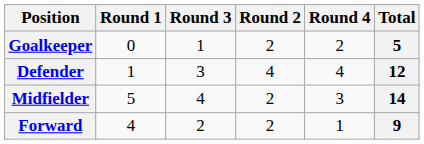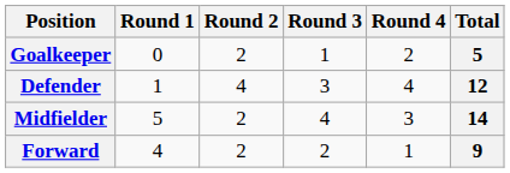 <table class="wikitable sortable" style="text-align:center">
 <tr>
 <th>Position</th>
 <th>Round 1</th>
+<th>Round 2</th>
 <th>Round 3</th>
-<th>Round 2</th>
 <th>Round 4</th>
 <th>Total</th>
 </tr>
 <tr>
 <th><a href='#'>Goalkeeper</a></th>
 <td>0</td>
+<td>2</td>
 <td>1</td>
-<td>2</td>
 <td>2</td>
 <td style="background:#f2f2f2;text-align:center"><strong>5</strong></td>
 </tr>
 <tr>
 <th><a href='#'>Defender</a></th>
 <td>1</td>
+<td>4</td>
 <td>3</td>
-<td>4</td>
 <td>4</td>
 <td style="background:#f2f2f2;text-align:center"><strong>12</strong></td>
 </tr>
 <tr>
 <th><a href='#'>Midfielder</a></th>
 <td>5</td>
+<td>2</td>
 <td>4</td>
-<td>2</td>
 <td>3</td>
 <td style="background:#f2f2f2;text-align:center"><strong>14</strong></td>
 </tr>
 <tr>
 <th><a href='#'>Forward</a></th>
 <td>4</td>
 <td>2</td>
 <td>2</td>
 <td>1</td>
 <td style="background:#f2f2f2;text-align:center"><strong>9</strong></td>
 </tr>
 </table>
